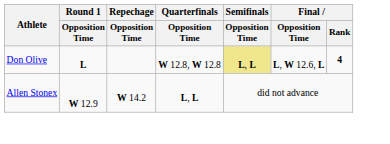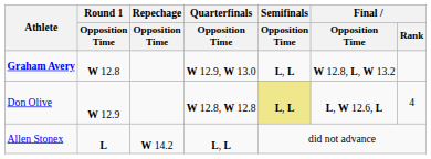 <table class="wikitable" style="font-size:90%;text-align:center;">
 <tr>
 <th rowspan=2>Athlete</th>
 <th>Round 1</th>
 <th>Repechage</th>
 <th>Quarterfinals</th>
 <th>Semifinals</th>
 <th colspan=2>Final / </th>
 </tr>
 <tr style="font-size:95%">
 <th>Opposition<br>Time</th>
 <th>Opposition<br>Time</th>
 <th>Opposition<br>Time</th>
 <th>Opposition<br>Time</th>
 <th>Opposition<br>Time</th>
 <th>Rank</th>
 </tr>
 <tr>
+<td style="text-align:left;"><strong><a href='#'>Graham Avery</a></strong></td>
+<td><br><strong>W</strong> 12.8</td>
+<td></td>
+<td><br><strong>W</strong> 12.9, <strong>W</strong> 13.0</td>
+<td><br><strong>L</strong>, <strong>L</strong></td>
+<td><br><strong>W</strong> 12.8, <strong>L</strong>, <strong>W</strong> 13.2</td>
+<td></td>
+</tr>
+<tr>
 <td style="text-align:left;"><a href='#'>Don Olive</a></td>
-<td><br><strong>L</strong></td>
+<td><br><br><strong>W</strong> 12.9</td>
 <td></td>
 <td><br><strong>W</strong> 12.8, <strong>W</strong> 12.8</td>
 <td style="background: khaki;"><br><strong>L</strong>, <strong>L</strong></td>
 <td><br><strong>L</strong>, <strong>W</strong> 12.6, <strong>L</strong></td>
-<td><strong>4</strong></td>
+<td>4</td>
 </tr>
 <tr>
 <td style="text-align:left;"><a href='#'>Allen Stonex</a></td>
-<td><br><br><strong>W</strong> 12.9</td>
+<td><br><strong>L</strong></td>
 <td><br><strong>W</strong> 14.2</td>
 <td><br><strong>L</strong>, <strong>L</strong></td>
 <td colspan=3>did not advance</td>
 </tr>
 </table>
